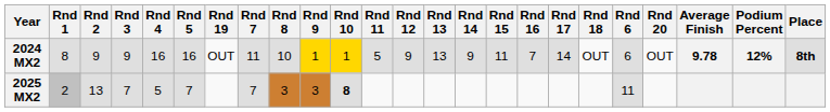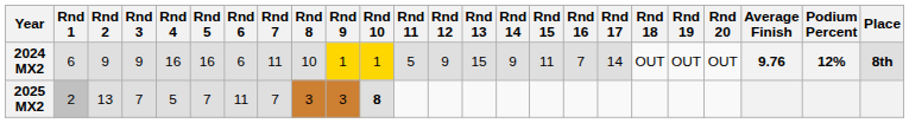 <table class="wikitable" style="font-size: 85%; text-align:center">
 <tr valign="top">
 <th valign="middle">Year</th>
 <th>Rnd<br>1</th>
 <th>Rnd<br>2</th>
 <th>Rnd<br>3</th>
 <th>Rnd<br>4</th>
 <th>Rnd<br>5</th>
-<th>Rnd<br>19</th>
+<th>Rnd<br>6</th>
 <th>Rnd<br>7</th>
 <th>Rnd<br>8</th>
 <th>Rnd<br>9</th>
 <th>Rnd<br>10</th>
 <th>Rnd<br>11</th>
 <th>Rnd<br>12</th>
 <th>Rnd<br>13</th>
 <th>Rnd<br>14</th>
 <th>Rnd<br>15</th>
 <th>Rnd<br>16</th>
 <th>Rnd<br>17</th>
 <th>Rnd<br>18</th>
-<th>Rnd<br>6</th>
+<th>Rnd<br>19</th>
 <th>Rnd<br>20</th>
 <th valign="middle">Average<br>Finish</th>
 <th valign="middle">Podium<br>Percent</th>
 <th valign="middle">Place</th>
 </tr>
 <tr>
 <th>2024 MX2</th>
-<td style="background:#dfdfdf;">8</td>
+<td style="background:#dfdfdf;">6</td>
 <td style="background:#dfdfdf;">9</td>
 <td style="background:#dfdfdf;">9</td>
 <td style="background:#dfdfdf;">16</td>
 <td style="background:#dfdfdf;">16</td>
-<td>OUT</td>
+<td style="background:#dfdfdf;">6</td>
 <td style="background:#dfdfdf;">11</td>
 <td style="background:#dfdfdf;">10</td>
 <td style="background:gold;">1</td>
 <td style="background:gold;">1</td>
 <td style="background:#dfdfdf;">5</td>
 <td style="background:#dfdfdf;">9</td>
-<td style="background:#dfdfdf;">13</td>
+<td style="background:#dfdfdf;">15</td>
 <td style="background:#dfdfdf;">9</td>
 <td style="background:#dfdfdf;">11</td>
 <td style="background:#dfdfdf;">7</td>
 <td style="background:#dfdfdf;">14</td>
 <td>OUT</td>
-<td style="background:#dfdfdf;">6</td>
 <td>OUT</td>
-<th>9.78</th>
+<td>OUT</td>
+<th>9.76</th>
 <th>12%</th>
 <th style="background:#dfdfdf;">8th</th>
 </tr>
 <tr>
 <th>2025 MX2</th>
 <td style="background: silver;">2</td>
 <td style="background:#dfdfdf;">13</td>
 <td style="background:#dfdfdf;">7</td>
 <td style="background:#dfdfdf;">5</td>
 <td style="background:#dfdfdf;">7</td>
-<td></td>
+<td style="background:#dfdfdf;">11</td>
 <td style="background:#dfdfdf;">7</td>
 <td style="background:#CD7F32;">3</td>
 <td style="background:#CD7F32;">3</td>
 <td style="background:#dfdfdf;"><strong>8</strong></td>
 <td></td>
 <td></td>
 <td></td>
 <td></td>
 <td></td>
 <td></td>
 <td></td>
 <td></td>
-<td style="background:#dfdfdf;">11</td>
+<td></td>
 <td></td>
 <th></th>
 <th></th>
 <th></th>
 </tr>
 </table>
